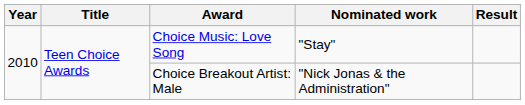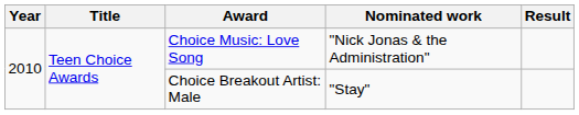 <table class="wikitable">
 <tr>
 <th>Year</th>
 <th>Title</th>
 <th>Award</th>
 <th>Nominated work</th>
 <th>Result</th>
 </tr>
 <tr>
 <td rowspan="2">2010</td>
 <td rowspan="2"><a href='#'>Teen Choice Awards</a></td>
 <td><a href='#'>Choice Music: Love Song</a></td>
-<td>"Stay"</td>
+<td>"Nick Jonas & the Administration"</td>
 <td></td>
 </tr>
 <tr>
 <td>Choice Breakout Artist: Male </td>
-<td>"Nick Jonas & the Administration"</td>
+<td>"Stay"</td>
 <td></td>
 </tr>
 </table>
